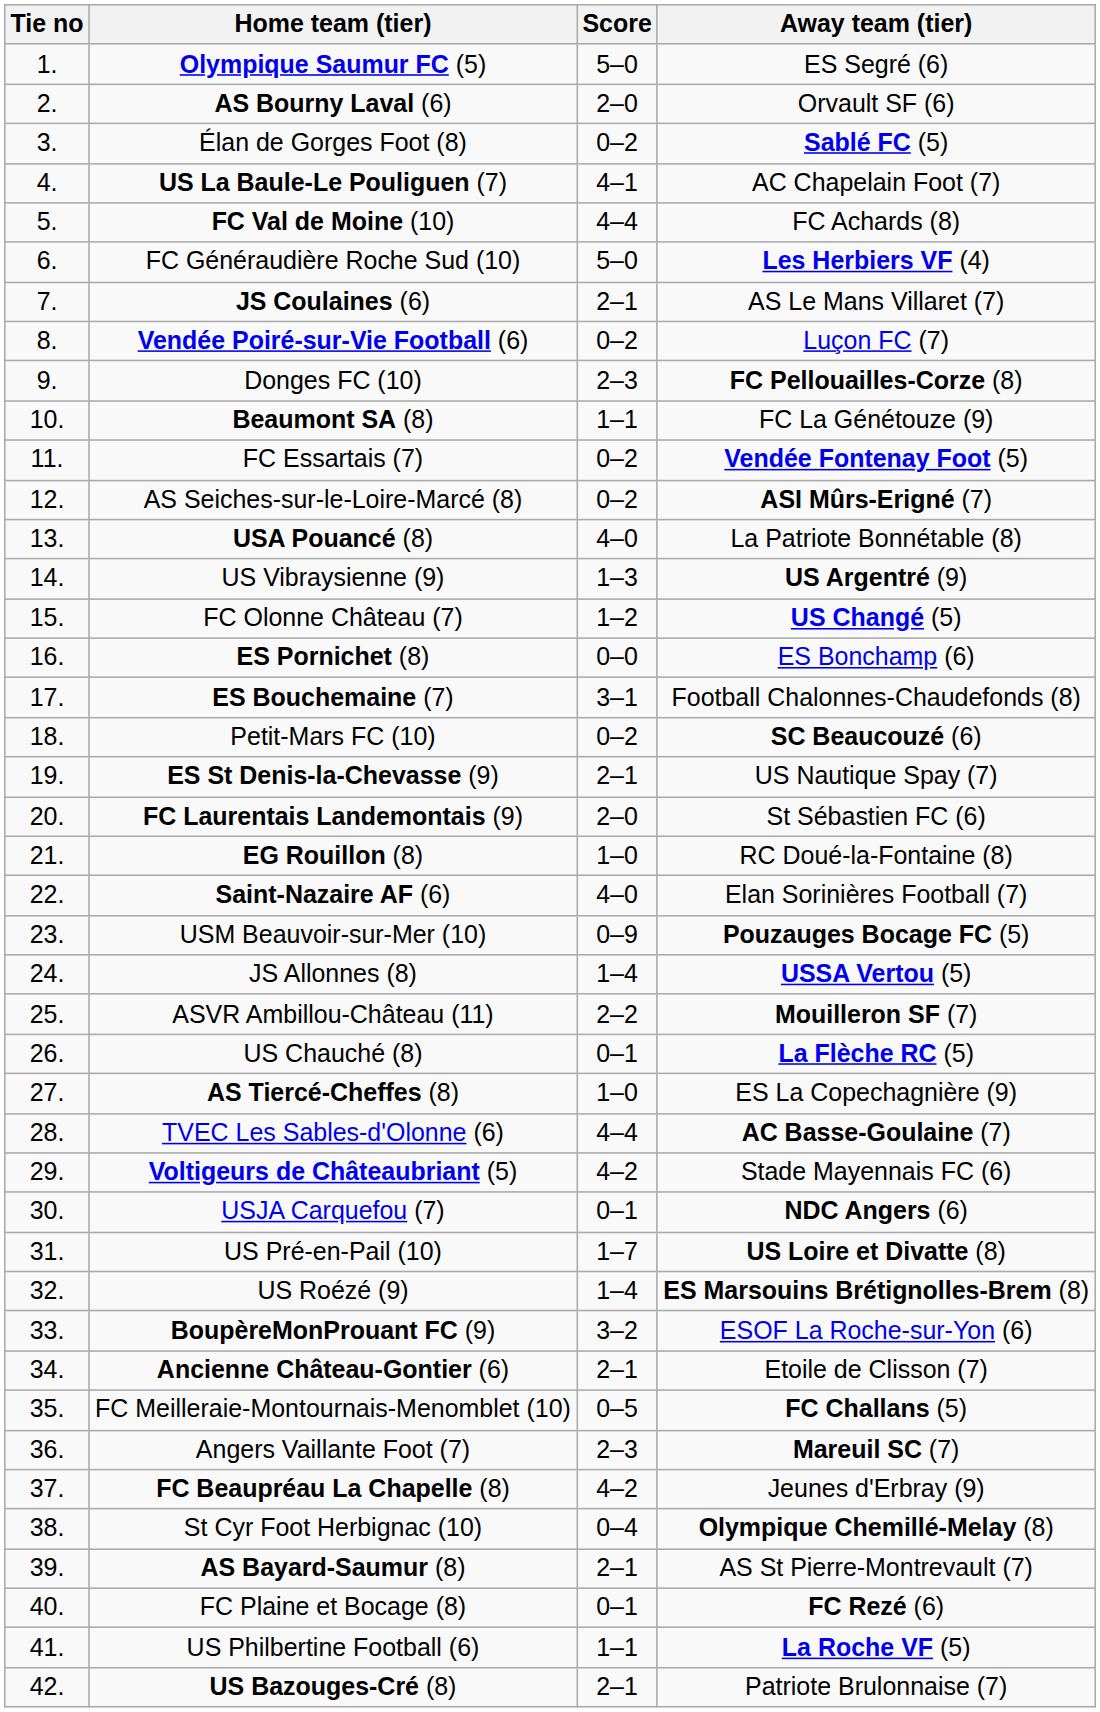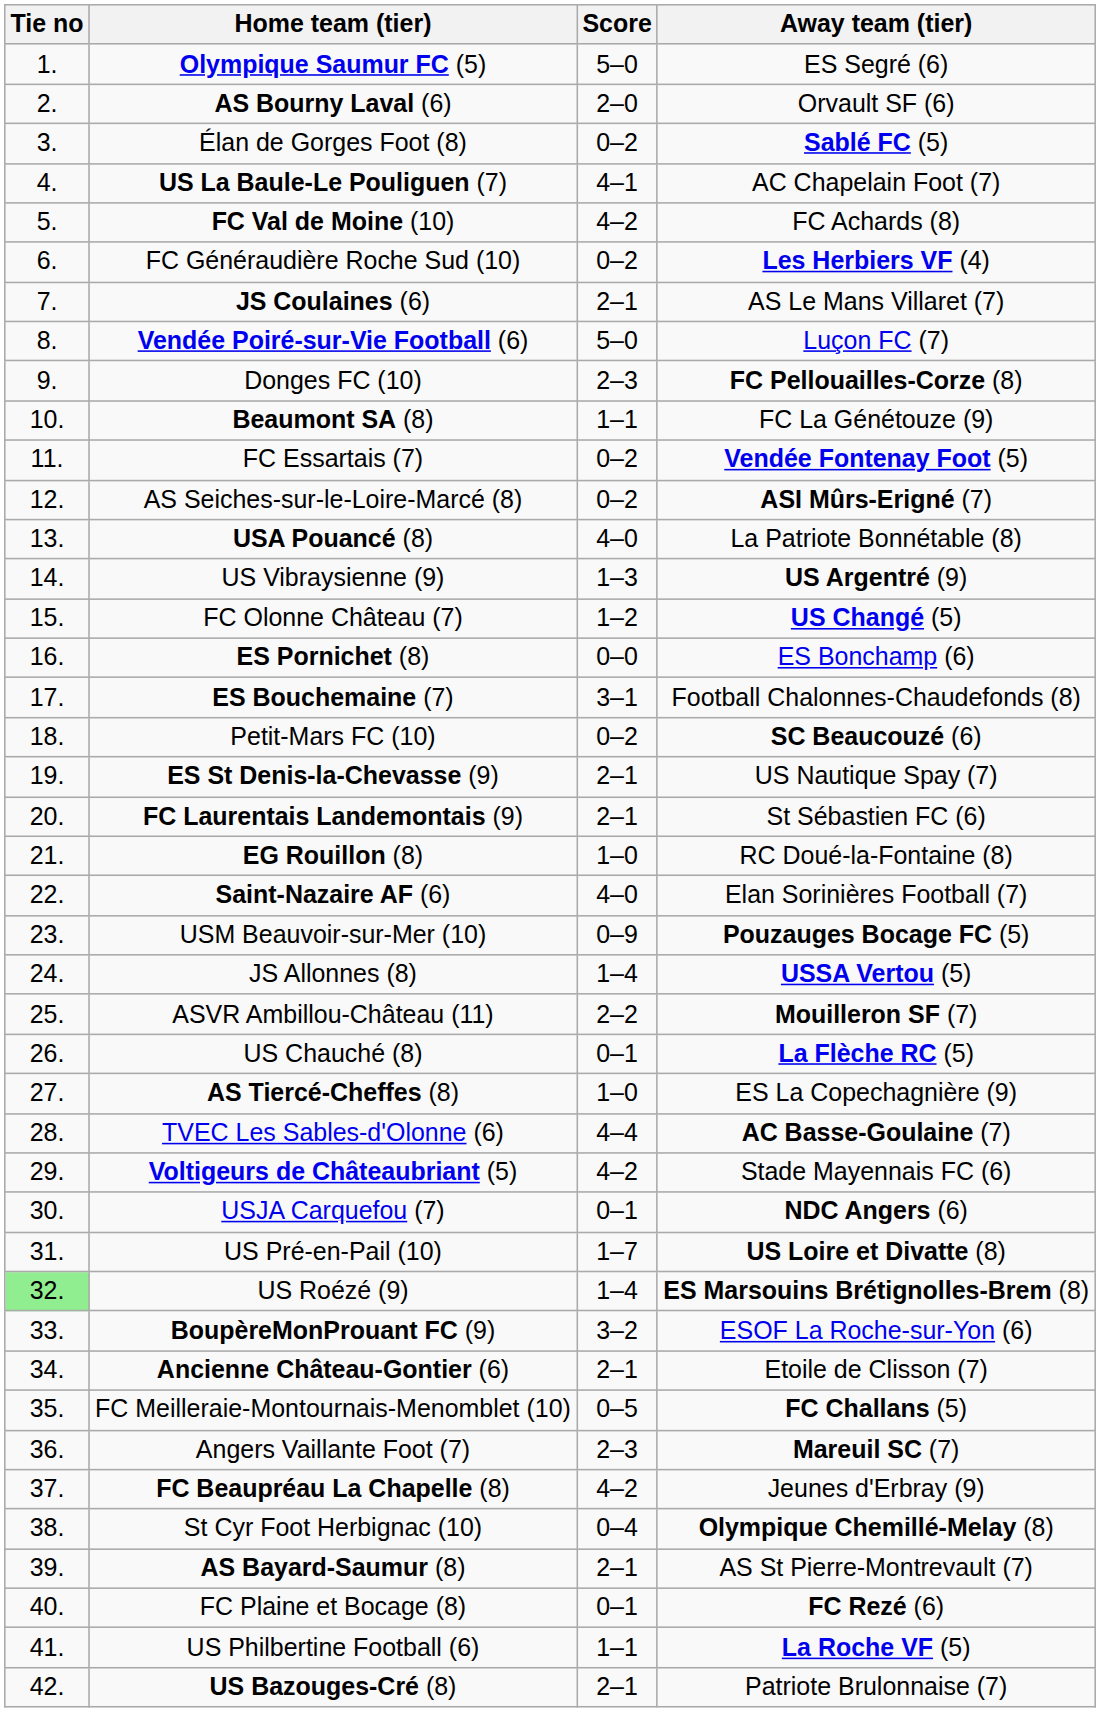 <table class="wikitable" style="text-align: center">
 <tr>
 <th>Tie no</th>
 <th>Home team (tier)</th>
 <th>Score</th>
 <th>Away team (tier)</th>
 </tr>
 <tr>
 <td>1.</td>
 <td><strong><a href='#'>Olympique Saumur FC</a></strong> (5)</td>
 <td>5–0</td>
 <td>ES Segré (6)</td>
 </tr>
 <tr>
 <td>2.</td>
 <td><strong>AS Bourny Laval</strong> (6)</td>
 <td>2–0</td>
 <td>Orvault SF (6)</td>
 </tr>
 <tr>
 <td>3.</td>
 <td>Élan de Gorges Foot (8)</td>
 <td>0–2</td>
 <td><strong><a href='#'>Sablé FC</a></strong> (5)</td>
 </tr>
 <tr>
 <td>4.</td>
 <td><strong>US La Baule-Le Pouliguen</strong> (7)</td>
 <td>4–1</td>
 <td>AC Chapelain Foot (7)</td>
 </tr>
 <tr>
 <td>5.</td>
 <td><strong>FC Val de Moine</strong> (10)</td>
-<td>4–4 </td>
+<td>4–2</td>
 <td>FC Achards (8)</td>
 </tr>
 <tr>
 <td>6.</td>
 <td>FC Généraudière Roche Sud (10)</td>
-<td>5–0</td>
+<td>0–2</td>
 <td><strong><a href='#'>Les Herbiers VF</a></strong> (4)</td>
 </tr>
 <tr>
 <td>7.</td>
 <td><strong>JS Coulaines</strong> (6)</td>
 <td>2–1</td>
 <td>AS Le Mans Villaret (7)</td>
 </tr>
 <tr>
 <td>8.</td>
 <td><strong><a href='#'>Vendée Poiré-sur-Vie Football</a></strong> (6)</td>
-<td>0–2</td>
+<td>5–0</td>
 <td><a href='#'>Luçon FC</a> (7)</td>
 </tr>
 <tr>
 <td>9.</td>
 <td>Donges FC (10)</td>
 <td>2–3</td>
 <td><strong>FC Pellouailles-Corze</strong> (8)</td>
 </tr>
 <tr>
 <td>10.</td>
 <td><strong>Beaumont SA</strong> (8)</td>
 <td>1–1 </td>
 <td>FC La Génétouze (9)</td>
 </tr>
 <tr>
 <td>11.</td>
 <td>FC Essartais (7)</td>
 <td>0–2</td>
 <td><strong><a href='#'>Vendée Fontenay Foot</a></strong> (5)</td>
 </tr>
 <tr>
 <td>12.</td>
 <td>AS Seiches-sur-le-Loire-Marcé (8)</td>
 <td>0–2</td>
 <td><strong>ASI Mûrs-Erigné</strong> (7)</td>
 </tr>
 <tr>
 <td>13.</td>
 <td><strong>USA Pouancé</strong> (8)</td>
 <td>4–0</td>
 <td>La Patriote Bonnétable (8)</td>
 </tr>
 <tr>
 <td>14.</td>
 <td>US Vibraysienne (9)</td>
 <td>1–3</td>
 <td><strong>US Argentré</strong> (9)</td>
 </tr>
 <tr>
 <td>15.</td>
 <td>FC Olonne Château (7)</td>
 <td>1–2</td>
 <td><strong><a href='#'>US Changé</a></strong> (5)</td>
 </tr>
 <tr>
 <td>16.</td>
 <td><strong>ES Pornichet</strong> (8)</td>
 <td>0–0 </td>
 <td><a href='#'>ES Bonchamp</a> (6)</td>
 </tr>
 <tr>
 <td>17.</td>
 <td><strong>ES Bouchemaine</strong> (7)</td>
 <td>3–1</td>
 <td>Football Chalonnes-Chaudefonds (8)</td>
 </tr>
 <tr>
 <td>18.</td>
 <td>Petit-Mars FC (10)</td>
 <td>0–2</td>
 <td><strong>SC Beaucouzé</strong> (6)</td>
 </tr>
 <tr>
 <td>19.</td>
 <td><strong>ES St Denis-la-Chevasse</strong> (9)</td>
 <td>2–1</td>
 <td>US Nautique Spay (7)</td>
 </tr>
 <tr>
 <td>20.</td>
 <td><strong>FC Laurentais Landemontais</strong> (9)</td>
-<td>2–0</td>
+<td>2–1</td>
 <td>St Sébastien FC (6)</td>
 </tr>
 <tr>
 <td>21.</td>
 <td><strong>EG Rouillon</strong> (8)</td>
 <td>1–0</td>
 <td>RC Doué-la-Fontaine (8)</td>
 </tr>
 <tr>
 <td>22.</td>
 <td><strong>Saint-Nazaire AF</strong> (6)</td>
 <td>4–0</td>
 <td>Elan Sorinières Football (7)</td>
 </tr>
 <tr>
 <td>23.</td>
 <td>USM Beauvoir-sur-Mer (10)</td>
 <td>0–9</td>
 <td><strong>Pouzauges Bocage FC</strong> (5)</td>
 </tr>
 <tr>
 <td>24.</td>
 <td>JS Allonnes (8)</td>
 <td>1–4</td>
 <td><strong><a href='#'>USSA Vertou</a></strong> (5)</td>
 </tr>
 <tr>
 <td>25.</td>
 <td>ASVR Ambillou-Château (11)</td>
 <td>2–2 </td>
 <td><strong>Mouilleron SF</strong> (7)</td>
 </tr>
 <tr>
 <td>26.</td>
 <td>US Chauché (8)</td>
 <td>0–1</td>
 <td><strong><a href='#'>La Flèche RC</a></strong> (5)</td>
 </tr>
 <tr>
 <td>27.</td>
 <td><strong>AS Tiercé-Cheffes</strong> (8)</td>
 <td>1–0</td>
 <td>ES La Copechagnière (9)</td>
 </tr>
 <tr>
 <td>28.</td>
 <td><a href='#'>TVEC Les Sables-d'Olonne</a> (6)</td>
 <td>4–4 </td>
 <td><strong>AC Basse-Goulaine</strong> (7)</td>
 </tr>
 <tr>
 <td>29.</td>
 <td><strong><a href='#'>Voltigeurs de Châteaubriant</a></strong> (5)</td>
 <td>4–2 </td>
 <td>Stade Mayennais FC (6)</td>
 </tr>
 <tr>
 <td>30.</td>
 <td><a href='#'>USJA Carquefou</a> (7)</td>
 <td>0–1</td>
 <td><strong>NDC Angers</strong> (6)</td>
 </tr>
 <tr>
 <td>31.</td>
 <td>US Pré-en-Pail (10)</td>
 <td>1–7</td>
 <td><strong>US Loire et Divatte</strong> (8)</td>
 </tr>
 <tr>
-<td>32.</td>
+<td style="background: lightgreen;">32.</td>
 <td>US Roézé (9)</td>
 <td>1–4</td>
 <td><strong>ES Marsouins Brétignolles-Brem</strong> (8)</td>
 </tr>
 <tr>
 <td>33.</td>
 <td><strong>BoupèreMonProuant FC</strong> (9)</td>
 <td>3–2</td>
 <td><a href='#'>ESOF La Roche-sur-Yon</a> (6)</td>
 </tr>
 <tr>
 <td>34.</td>
 <td><strong>Ancienne Château-Gontier</strong> (6)</td>
 <td>2–1</td>
 <td>Etoile de Clisson (7)</td>
 </tr>
 <tr>
 <td>35.</td>
 <td>FC Meilleraie-Montournais-Menomblet (10)</td>
 <td>0–5</td>
 <td><strong>FC Challans</strong> (5)</td>
 </tr>
 <tr>
 <td>36.</td>
 <td>Angers Vaillante Foot (7)</td>
 <td>2–3</td>
 <td><strong>Mareuil SC</strong> (7)</td>
 </tr>
 <tr>
 <td>37.</td>
 <td><strong>FC Beaupréau La Chapelle</strong> (8)</td>
 <td>4–2</td>
 <td>Jeunes d'Erbray (9)</td>
 </tr>
 <tr>
 <td>38.</td>
 <td>St Cyr Foot Herbignac (10)</td>
 <td>0–4</td>
 <td><strong>Olympique Chemillé-Melay</strong> (8)</td>
 </tr>
 <tr>
 <td>39.</td>
 <td><strong>AS Bayard-Saumur</strong> (8)</td>
 <td>2–1</td>
 <td>AS St Pierre-Montrevault (7)</td>
 </tr>
 <tr>
 <td>40.</td>
 <td>FC Plaine et Bocage (8)</td>
 <td>0–1 </td>
 <td><strong>FC Rezé</strong> (6)</td>
 </tr>
 <tr>
 <td>41.</td>
 <td>US Philbertine Football (6)</td>
 <td>1–1 </td>
 <td><strong><a href='#'>La Roche VF</a></strong> (5)</td>
 </tr>
 <tr>
 <td>42.</td>
 <td><strong>US Bazouges-Cré</strong> (8)</td>
 <td>2–1</td>
 <td>Patriote Brulonnaise (7)</td>
 </tr>
 </table>
